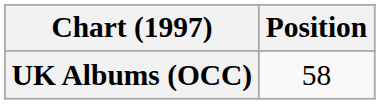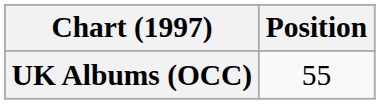 <table class="wikitable plainrowheaders" style="text-align:center">
 <tr>
 <th scope="col">Chart (1997)</th>
 <th scope="col">Position</th>
 </tr>
 <tr>
 <th scope="row">UK Albums (OCC)</th>
-<td>58</td>
+<td>55</td>
 </tr>
 </table>
